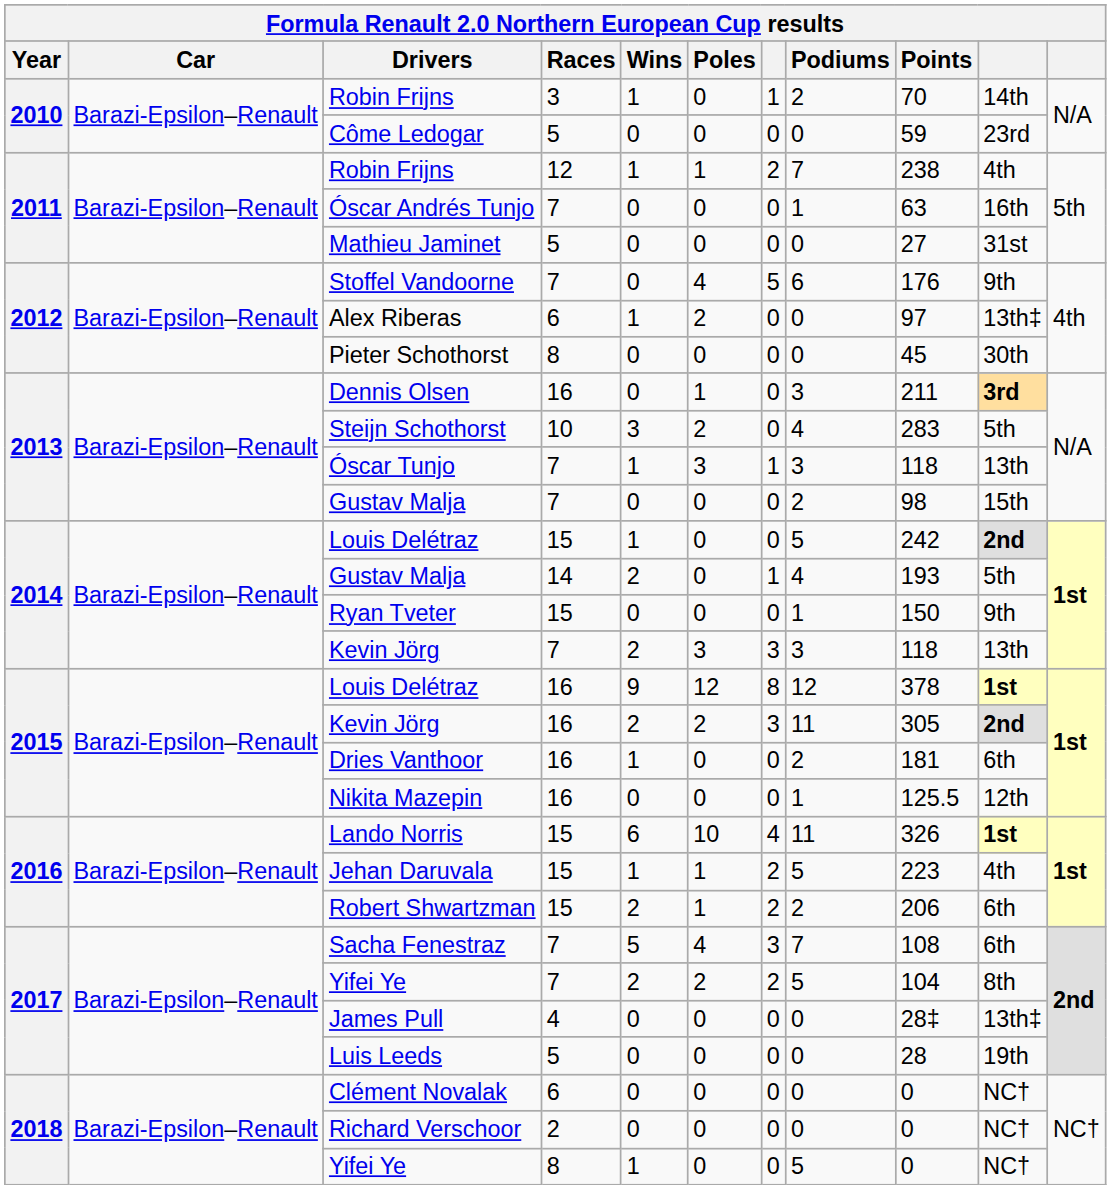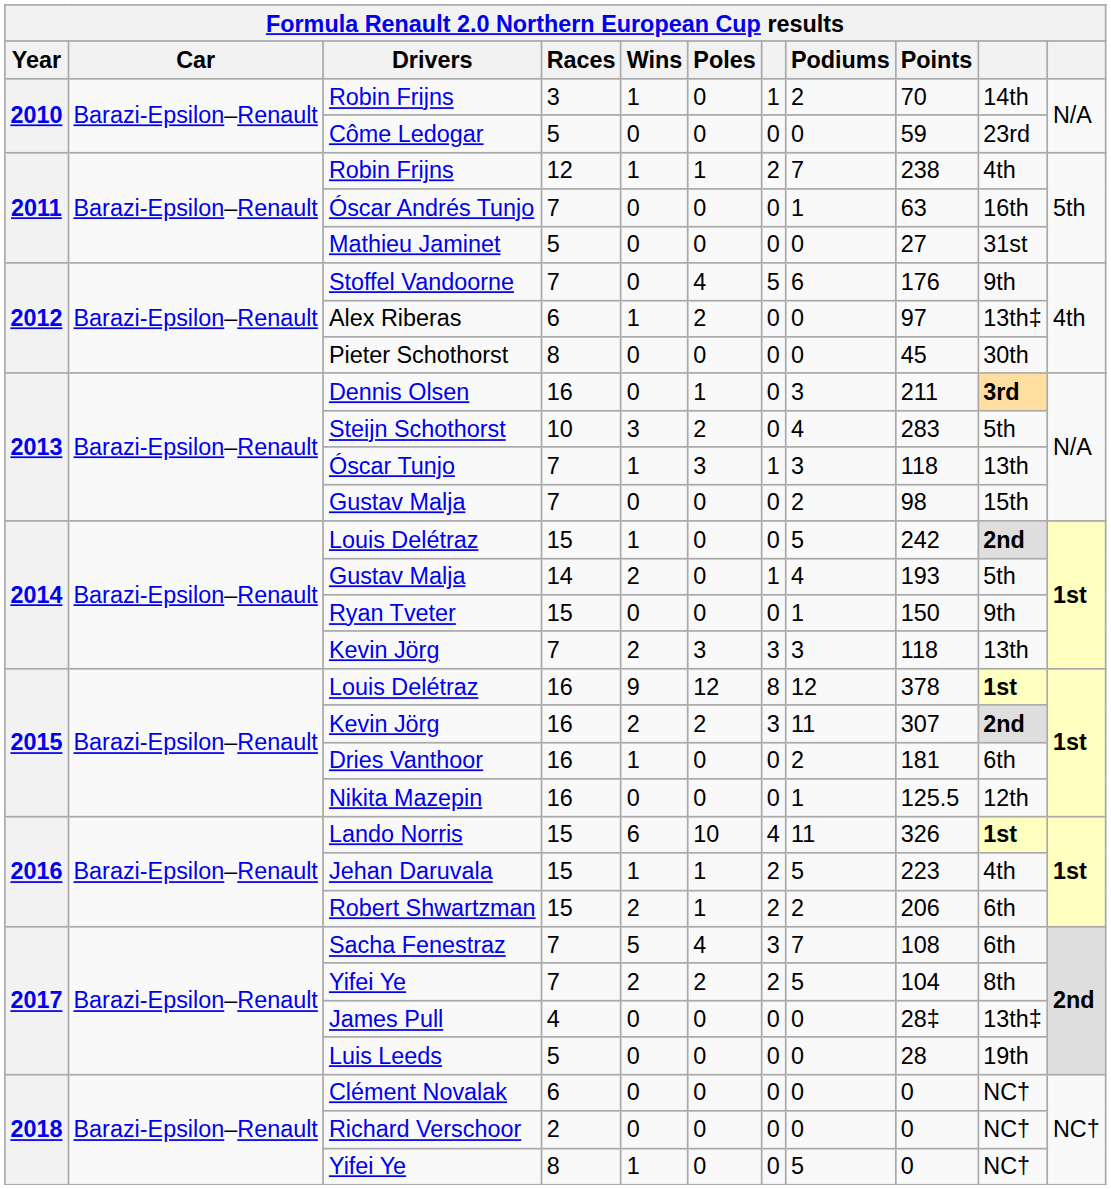 <table class="wikitable" style="font-size:85%">
 <tr>
 <th colspan=11><a href='#'>Formula Renault 2.0 Northern European Cup</a> results</th>
 </tr>
 <tr>
 <th>Year</th>
 <th>Car</th>
 <th>Drivers</th>
 <th>Races</th>
 <th>Wins</th>
 <th>Poles</th>
 <th></th>
 <th>Podiums</th>
 <th>Points</th>
 <th></th>
 <th></th>
 </tr>
 <tr>
 <th rowspan=2><a href='#'>2010</a></th>
 <td rowspan=2><a href='#'>Barazi-Epsilon</a>–<a href='#'>Renault</a></td>
 <td> <a href='#'>Robin Frijns</a></td>
 <td>3</td>
 <td>1</td>
 <td>0</td>
 <td>1</td>
 <td>2</td>
 <td>70</td>
 <td>14th</td>
 <td rowspan=2>N/A</td>
 </tr>
 <tr>
 <td> <a href='#'>Côme Ledogar</a></td>
 <td>5</td>
 <td>0</td>
 <td>0</td>
 <td>0</td>
 <td>0</td>
 <td>59</td>
 <td>23rd</td>
 </tr>
 <tr>
 <th rowspan=3><a href='#'>2011</a></th>
 <td rowspan=3><a href='#'>Barazi-Epsilon</a>–<a href='#'>Renault</a></td>
 <td> <a href='#'>Robin Frijns</a></td>
 <td>12</td>
 <td>1</td>
 <td>1</td>
 <td>2</td>
 <td>7</td>
 <td>238</td>
 <td>4th</td>
 <td rowspan=3>5th</td>
 </tr>
 <tr>
 <td> <a href='#'>Óscar Andrés Tunjo</a></td>
 <td>7</td>
 <td>0</td>
 <td>0</td>
 <td>0</td>
 <td>1</td>
 <td>63</td>
 <td>16th</td>
 </tr>
 <tr>
 <td> <a href='#'>Mathieu Jaminet</a></td>
 <td>5</td>
 <td>0</td>
 <td>0</td>
 <td>0</td>
 <td>0</td>
 <td>27</td>
 <td>31st</td>
 </tr>
 <tr>
 <th rowspan=3><a href='#'>2012</a></th>
 <td rowspan=3><a href='#'>Barazi-Epsilon</a>–<a href='#'>Renault</a></td>
 <td> <a href='#'>Stoffel Vandoorne</a></td>
 <td>7</td>
 <td>0</td>
 <td>4</td>
 <td>5</td>
 <td>6</td>
 <td>176</td>
 <td>9th</td>
 <td rowspan=3>4th</td>
 </tr>
 <tr>
 <td> Alex Riberas</td>
 <td>6</td>
 <td>1</td>
 <td>2</td>
 <td>0</td>
 <td>0</td>
 <td>97</td>
 <td>13th‡</td>
 </tr>
 <tr>
 <td> Pieter Schothorst</td>
 <td>8</td>
 <td>0</td>
 <td>0</td>
 <td>0</td>
 <td>0</td>
 <td>45</td>
 <td>30th</td>
 </tr>
 <tr>
 <th rowspan=4><a href='#'>2013</a></th>
 <td rowspan=4><a href='#'>Barazi-Epsilon</a>–<a href='#'>Renault</a></td>
 <td> <a href='#'>Dennis Olsen</a></td>
 <td>16</td>
 <td>0</td>
 <td>1</td>
 <td>0</td>
 <td>3</td>
 <td>211</td>
 <td style="background:#FFDF9F;"><strong>3rd</strong></td>
 <td rowspan=4>N/A</td>
 </tr>
 <tr>
 <td> <a href='#'>Steijn Schothorst</a></td>
 <td>10</td>
 <td>3</td>
 <td>2</td>
 <td>0</td>
 <td>4</td>
 <td>283</td>
 <td>5th</td>
 </tr>
 <tr>
 <td> <a href='#'>Óscar Tunjo</a></td>
 <td>7</td>
 <td>1</td>
 <td>3</td>
 <td>1</td>
 <td>3</td>
 <td>118</td>
 <td>13th</td>
 </tr>
 <tr>
 <td> <a href='#'>Gustav Malja</a></td>
 <td>7</td>
 <td>0</td>
 <td>0</td>
 <td>0</td>
 <td>2</td>
 <td>98</td>
 <td>15th</td>
 </tr>
 <tr>
 <th rowspan=4><a href='#'>2014</a></th>
 <td rowspan=4><a href='#'>Barazi-Epsilon</a>–<a href='#'>Renault</a></td>
 <td> <a href='#'>Louis Delétraz</a></td>
 <td>15</td>
 <td>1</td>
 <td>0</td>
 <td>0</td>
 <td>5</td>
 <td>242</td>
 <td style="background:#DFDFDF;"><strong>2nd</strong></td>
 <td rowspan=4 style="background:#FFFFBF;"><strong>1st</strong></td>
 </tr>
 <tr>
 <td> <a href='#'>Gustav Malja</a></td>
 <td>14</td>
 <td>2</td>
 <td>0</td>
 <td>1</td>
 <td>4</td>
 <td>193</td>
 <td>5th</td>
 </tr>
 <tr>
 <td> <a href='#'>Ryan Tveter</a></td>
 <td>15</td>
 <td>0</td>
 <td>0</td>
 <td>0</td>
 <td>1</td>
 <td>150</td>
 <td>9th</td>
 </tr>
 <tr>
 <td> <a href='#'>Kevin Jörg</a></td>
 <td>7</td>
 <td>2</td>
 <td>3</td>
 <td>3</td>
 <td>3</td>
 <td>118</td>
 <td>13th</td>
 </tr>
 <tr>
 <th rowspan=4><a href='#'>2015</a></th>
 <td rowspan=4><a href='#'>Barazi-Epsilon</a>–<a href='#'>Renault</a></td>
 <td> <a href='#'>Louis Delétraz</a></td>
 <td>16</td>
 <td>9</td>
 <td>12</td>
 <td>8</td>
 <td>12</td>
 <td>378</td>
 <td style="background:#FFFFBF;"><strong>1st</strong></td>
 <td rowspan=4 style="background:#FFFFBF;"><strong>1st</strong></td>
 </tr>
 <tr>
 <td> <a href='#'>Kevin Jörg</a></td>
 <td>16</td>
 <td>2</td>
 <td>2</td>
 <td>3</td>
 <td>11</td>
-<td>305</td>
+<td>307</td>
 <td style="background:#DFDFDF;"><strong>2nd</strong></td>
 </tr>
 <tr>
 <td> <a href='#'>Dries Vanthoor</a></td>
 <td>16</td>
 <td>1</td>
 <td>0</td>
 <td>0</td>
 <td>2</td>
 <td>181</td>
 <td>6th</td>
 </tr>
 <tr>
 <td> <a href='#'>Nikita Mazepin</a></td>
 <td>16</td>
 <td>0</td>
 <td>0</td>
 <td>0</td>
 <td>1</td>
 <td>125.5</td>
 <td>12th</td>
 </tr>
 <tr>
 <th rowspan=3><a href='#'>2016</a></th>
 <td rowspan=3><a href='#'>Barazi-Epsilon</a>–<a href='#'>Renault</a></td>
 <td> <a href='#'>Lando Norris</a></td>
 <td>15</td>
 <td>6</td>
 <td>10</td>
 <td>4</td>
 <td>11</td>
 <td>326</td>
 <td style="background:#FFFFBF;"><strong>1st</strong></td>
 <td rowspan=3 style="background:#FFFFBF;"><strong>1st</strong></td>
 </tr>
 <tr>
 <td> <a href='#'>Jehan Daruvala</a></td>
 <td>15</td>
 <td>1</td>
 <td>1</td>
 <td>2</td>
 <td>5</td>
 <td>223</td>
 <td>4th</td>
 </tr>
 <tr>
 <td> <a href='#'>Robert Shwartzman</a></td>
 <td>15</td>
 <td>2</td>
 <td>1</td>
 <td>2</td>
 <td>2</td>
 <td>206</td>
 <td>6th</td>
 </tr>
 <tr>
 <th rowspan=4><a href='#'>2017</a></th>
 <td rowspan=4><a href='#'>Barazi-Epsilon</a>–<a href='#'>Renault</a></td>
 <td> <a href='#'>Sacha Fenestraz</a></td>
 <td>7</td>
 <td>5</td>
 <td>4</td>
 <td>3</td>
 <td>7</td>
 <td>108</td>
 <td>6th</td>
 <td rowspan=4 style="background:#DFDFDF;"><strong>2nd</strong></td>
 </tr>
 <tr>
 <td> <a href='#'>Yifei Ye</a></td>
 <td>7</td>
 <td>2</td>
 <td>2</td>
 <td>2</td>
 <td>5</td>
 <td>104</td>
 <td>8th</td>
 </tr>
 <tr>
 <td> <a href='#'>James Pull</a></td>
 <td>4</td>
 <td>0</td>
 <td>0</td>
 <td>0</td>
 <td>0</td>
 <td>28‡</td>
 <td>13th‡</td>
 </tr>
 <tr>
 <td> <a href='#'>Luis Leeds</a></td>
 <td>5</td>
 <td>0</td>
 <td>0</td>
 <td>0</td>
 <td>0</td>
 <td>28</td>
 <td>19th</td>
 </tr>
 <tr>
 <th rowspan="3"><a href='#'>2018</a></th>
 <td rowspan="3"><a href='#'>Barazi-Epsilon</a>–<a href='#'>Renault</a></td>
 <td> <a href='#'>Clément Novalak</a></td>
 <td>6</td>
 <td>0</td>
 <td>0</td>
 <td>0</td>
 <td>0</td>
 <td>0</td>
 <td>NC†</td>
 <td rowspan="3">NC†</td>
 </tr>
 <tr>
 <td> <a href='#'>Richard Verschoor</a></td>
 <td>2</td>
 <td>0</td>
 <td>0</td>
 <td>0</td>
 <td>0</td>
 <td>0</td>
 <td>NC†</td>
 </tr>
 <tr>
 <td> <a href='#'>Yifei Ye</a></td>
 <td>8</td>
 <td>1</td>
 <td>0</td>
 <td>0</td>
 <td>5</td>
 <td>0</td>
 <td>NC†</td>
 </tr>
 </table>
